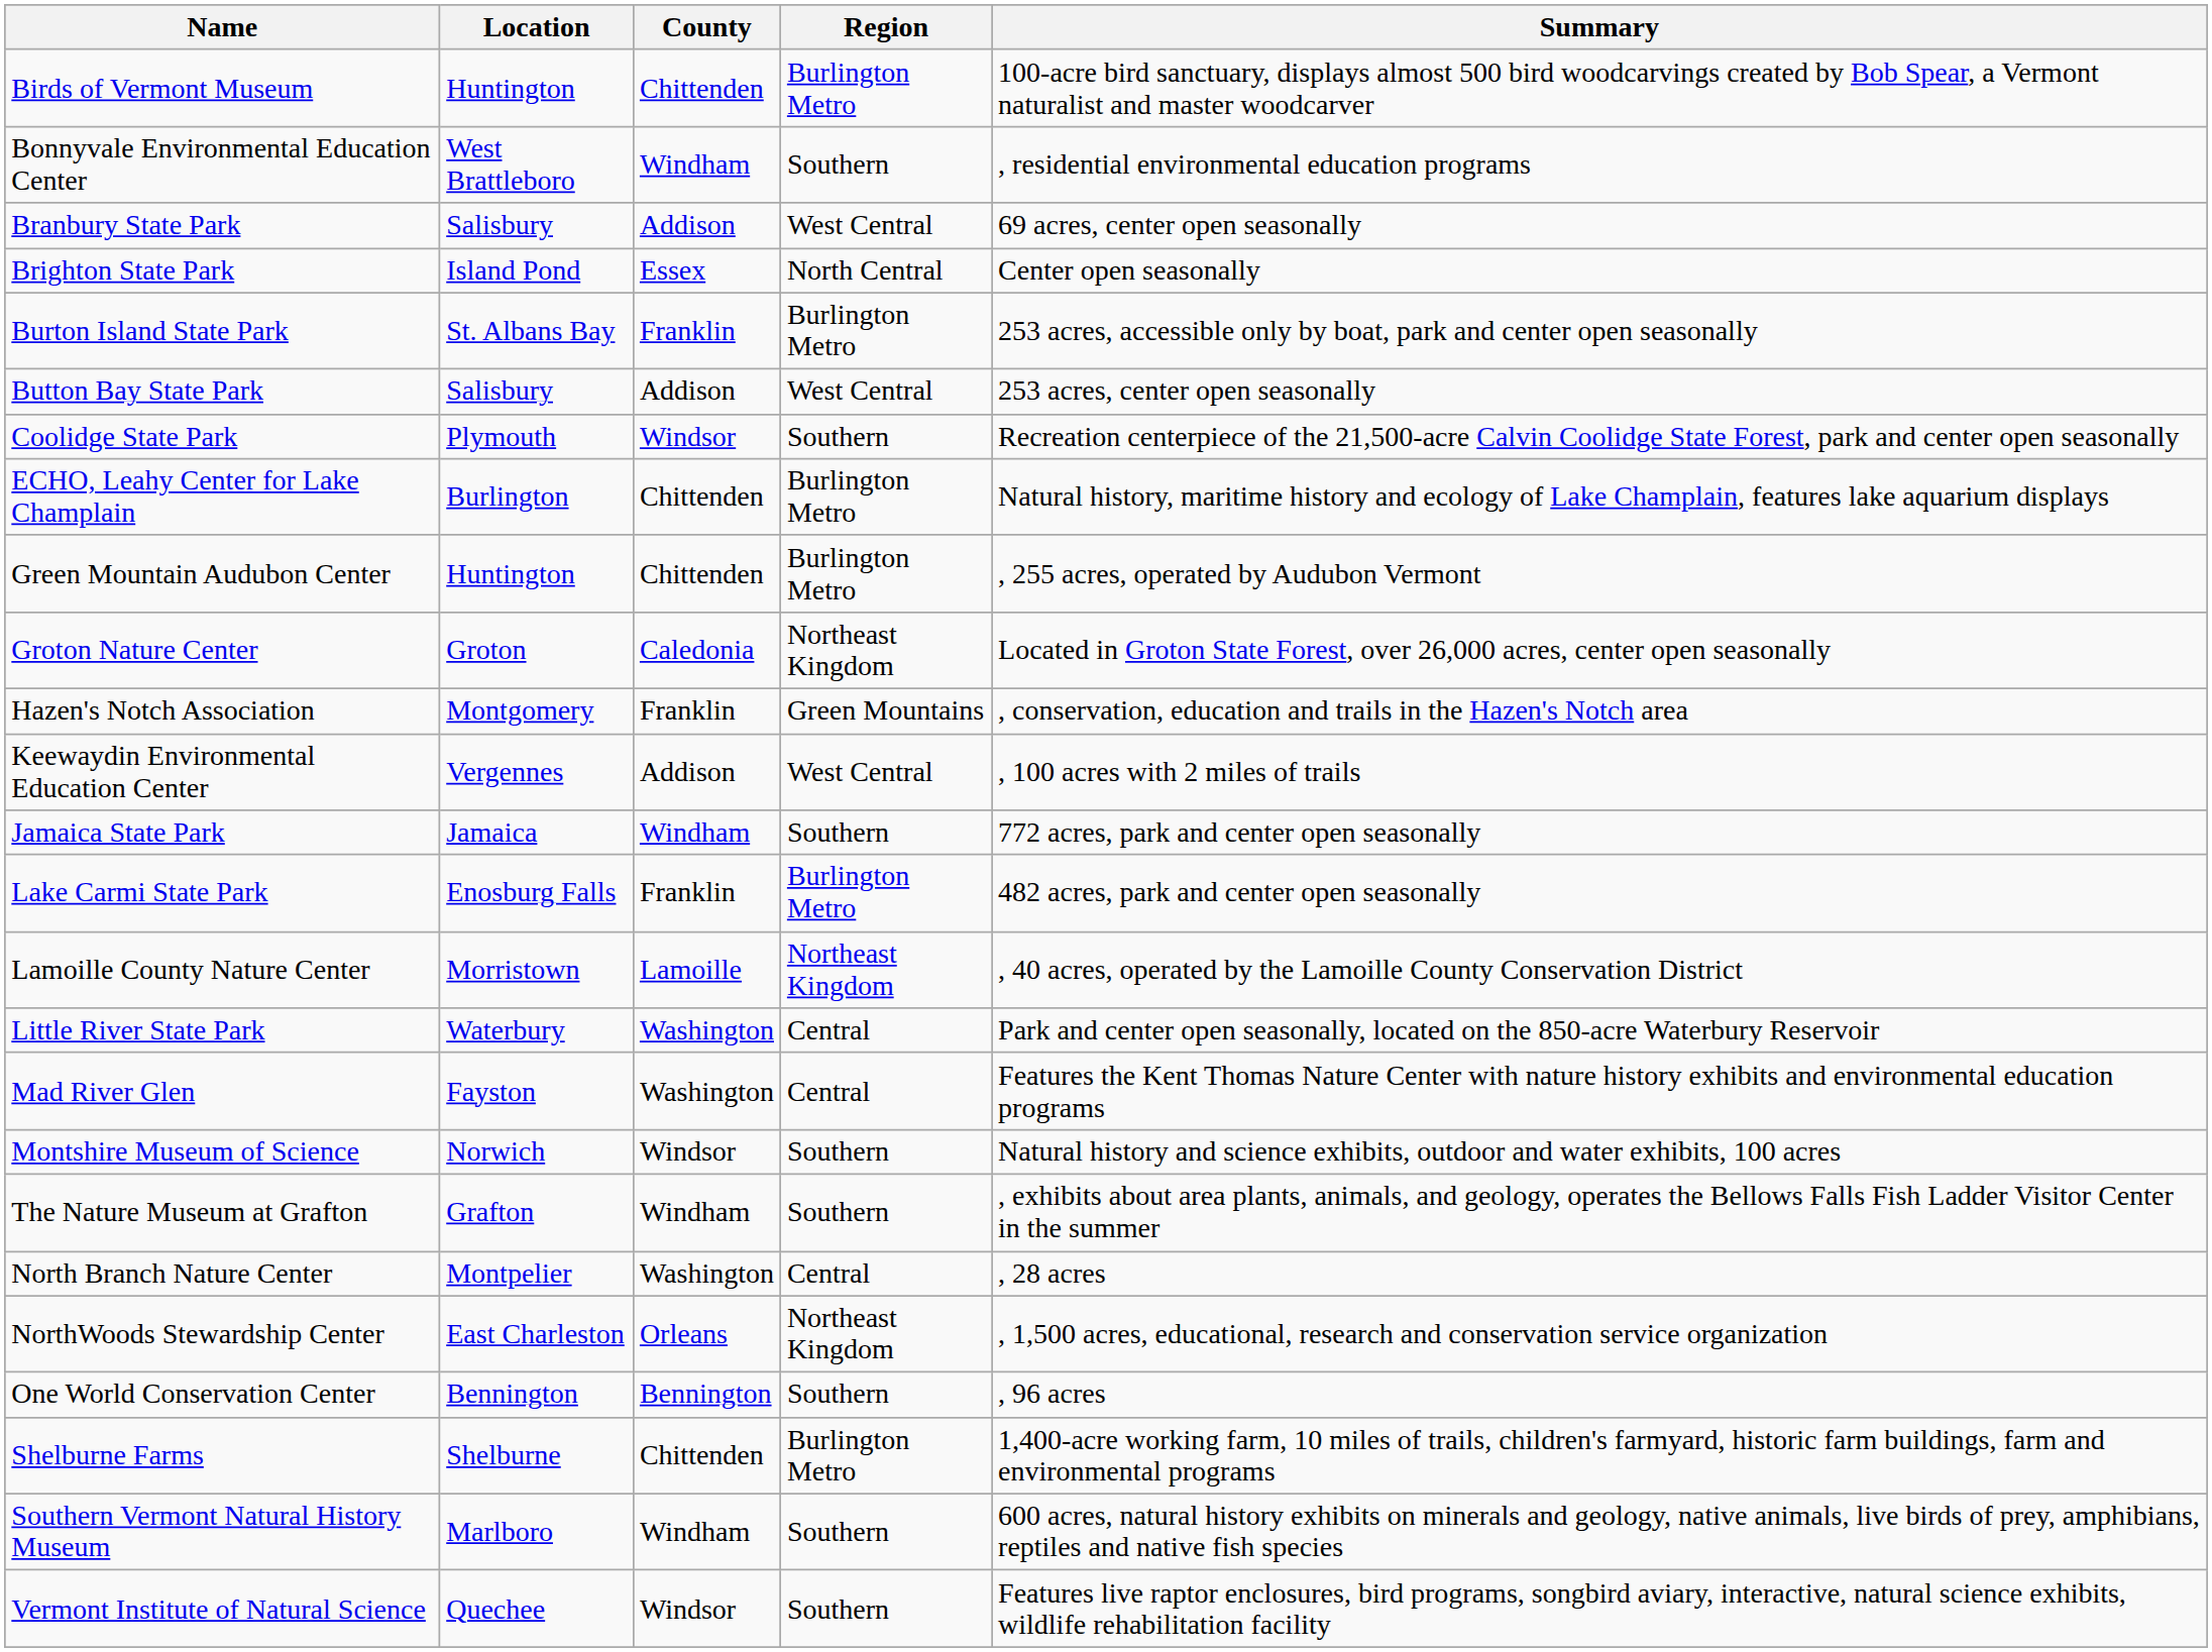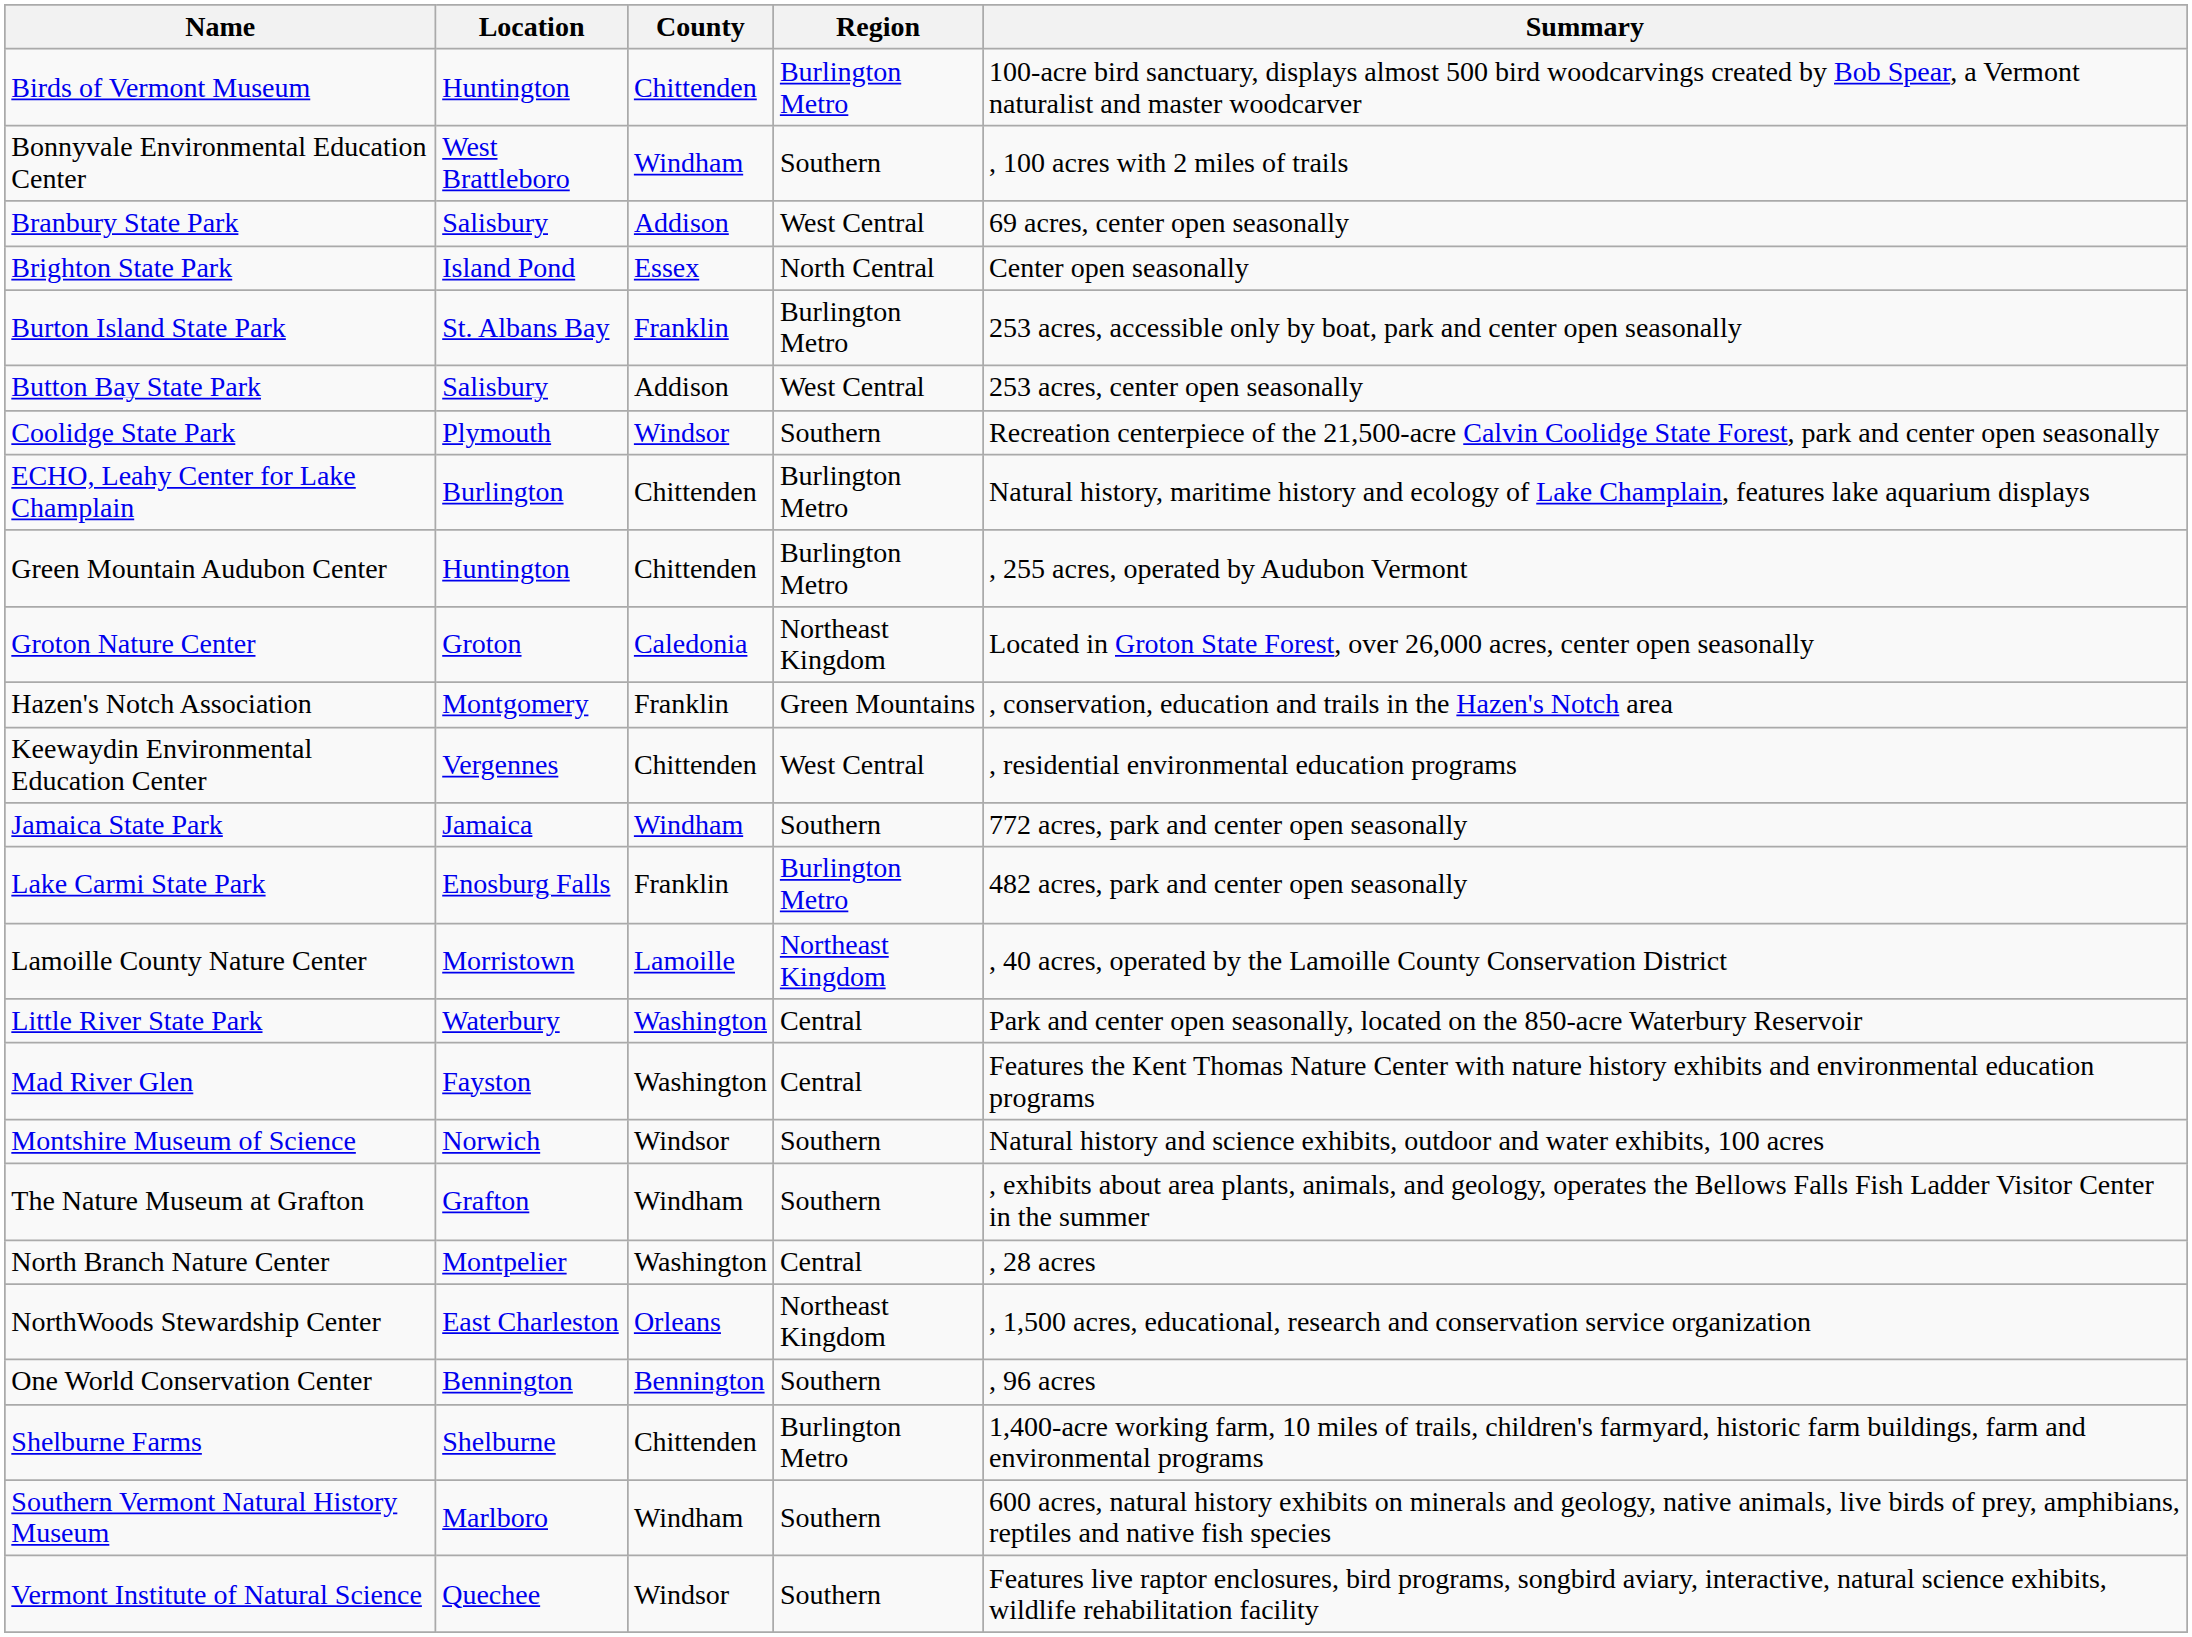 <table class="wikitable sortable">
 <tr>
 <th>Name</th>
 <th>Location</th>
 <th>County</th>
 <th>Region</th>
 <th>Summary</th>
 </tr>
 <tr>
 <td><a href='#'>Birds of Vermont Museum</a></td>
 <td><a href='#'>Huntington</a></td>
 <td><a href='#'>Chittenden</a></td>
 <td><a href='#'>Burlington Metro</a></td>
 <td>100-acre bird sanctuary, displays almost 500 bird woodcarvings created by <a href='#'>Bob Spear</a>, a Vermont naturalist and master woodcarver</td>
 </tr>
 <tr>
 <td>Bonnyvale Environmental Education Center</td>
 <td><a href='#'>West Brattleboro</a></td>
 <td><a href='#'>Windham</a></td>
 <td>Southern</td>
-<td>, residential environmental education programs</td>
+<td>, 100 acres with 2 miles of trails</td>
 </tr>
 <tr>
 <td><a href='#'>Branbury State Park</a></td>
 <td><a href='#'>Salisbury</a></td>
 <td><a href='#'>Addison</a></td>
 <td>West Central</td>
 <td>69 acres, center open seasonally</td>
 </tr>
 <tr>
 <td><a href='#'>Brighton State Park</a></td>
 <td><a href='#'>Island Pond</a></td>
 <td><a href='#'>Essex</a></td>
 <td>North Central</td>
 <td>Center open seasonally</td>
 </tr>
 <tr>
 <td><a href='#'>Burton Island State Park</a></td>
 <td><a href='#'>St. Albans Bay</a></td>
 <td><a href='#'>Franklin</a></td>
 <td>Burlington Metro</td>
 <td>253 acres, accessible only by boat, park and center open seasonally</td>
 </tr>
 <tr>
 <td><a href='#'>Button Bay State Park</a></td>
 <td><a href='#'>Salisbury</a></td>
 <td>Addison</td>
 <td>West Central</td>
 <td>253 acres, center open seasonally</td>
 </tr>
 <tr>
 <td><a href='#'>Coolidge State Park</a></td>
 <td><a href='#'>Plymouth</a></td>
 <td><a href='#'>Windsor</a></td>
 <td>Southern</td>
 <td>Recreation centerpiece of the 21,500-acre <a href='#'>Calvin Coolidge State Forest</a>, park and center open seasonally</td>
 </tr>
 <tr>
 <td><a href='#'>ECHO, Leahy Center for Lake Champlain</a></td>
 <td><a href='#'>Burlington</a></td>
 <td>Chittenden</td>
 <td>Burlington Metro</td>
 <td>Natural history, maritime history and ecology of <a href='#'>Lake Champlain</a>, features lake aquarium displays</td>
 </tr>
 <tr>
 <td>Green Mountain Audubon Center</td>
 <td><a href='#'>Huntington</a></td>
 <td>Chittenden</td>
 <td>Burlington Metro</td>
 <td>, 255 acres, operated by Audubon Vermont</td>
 </tr>
 <tr>
 <td><a href='#'>Groton Nature Center</a></td>
 <td><a href='#'>Groton</a></td>
 <td><a href='#'>Caledonia</a></td>
 <td>Northeast Kingdom</td>
 <td>Located in <a href='#'>Groton State Forest</a>, over 26,000 acres, center open seasonally</td>
 </tr>
 <tr>
 <td>Hazen's Notch Association</td>
 <td><a href='#'>Montgomery</a></td>
 <td>Franklin</td>
 <td>Green Mountains</td>
 <td>, conservation, education and trails in the <a href='#'>Hazen's Notch</a> area</td>
 </tr>
 <tr>
 <td>Keewaydin Environmental Education Center</td>
 <td><a href='#'>Vergennes</a></td>
-<td>Addison</td>
+<td>Chittenden</td>
 <td>West Central</td>
-<td>, 100 acres with 2 miles of trails</td>
+<td>, residential environmental education programs</td>
 </tr>
 <tr>
 <td><a href='#'>Jamaica State Park</a></td>
 <td><a href='#'>Jamaica</a></td>
 <td><a href='#'>Windham</a></td>
 <td>Southern</td>
 <td>772 acres, park and center open seasonally</td>
 </tr>
 <tr>
 <td><a href='#'>Lake Carmi State Park</a></td>
 <td><a href='#'>Enosburg Falls</a></td>
 <td>Franklin</td>
 <td><a href='#'>Burlington Metro</a></td>
 <td>482 acres, park and center open seasonally</td>
 </tr>
 <tr>
 <td>Lamoille County Nature Center</td>
 <td><a href='#'>Morristown</a></td>
 <td><a href='#'>Lamoille</a></td>
 <td><a href='#'>Northeast Kingdom</a></td>
 <td>, 40 acres, operated by the Lamoille County Conservation District</td>
 </tr>
 <tr>
 <td><a href='#'>Little River State Park</a></td>
 <td><a href='#'>Waterbury</a></td>
 <td><a href='#'>Washington</a></td>
 <td>Central</td>
 <td>Park and center open seasonally, located on the 850-acre Waterbury Reservoir</td>
 </tr>
 <tr>
 <td><a href='#'>Mad River Glen</a></td>
 <td><a href='#'>Fayston</a></td>
 <td>Washington</td>
 <td>Central</td>
 <td>Features the Kent Thomas Nature Center with nature history exhibits and environmental education programs</td>
 </tr>
 <tr>
 <td><a href='#'>Montshire Museum of Science</a></td>
 <td><a href='#'>Norwich</a></td>
 <td>Windsor</td>
 <td>Southern</td>
 <td>Natural history and science exhibits, outdoor and water exhibits, 100 acres</td>
 </tr>
 <tr>
 <td>The Nature Museum at Grafton</td>
 <td><a href='#'>Grafton</a></td>
 <td>Windham</td>
 <td>Southern</td>
 <td>, exhibits about area plants, animals, and geology, operates the Bellows Falls Fish Ladder Visitor Center in the summer</td>
 </tr>
 <tr>
 <td>North Branch Nature Center</td>
 <td><a href='#'>Montpelier</a></td>
 <td>Washington</td>
 <td>Central</td>
 <td>, 28 acres</td>
 </tr>
 <tr>
 <td>NorthWoods Stewardship Center</td>
 <td><a href='#'>East Charleston</a></td>
 <td><a href='#'>Orleans</a></td>
 <td>Northeast Kingdom</td>
 <td>, 1,500 acres, educational, research and conservation service organization</td>
 </tr>
 <tr>
 <td>One World Conservation Center</td>
 <td><a href='#'>Bennington</a></td>
 <td><a href='#'>Bennington</a></td>
 <td>Southern</td>
 <td>, 96 acres</td>
 </tr>
 <tr>
 <td><a href='#'>Shelburne Farms</a></td>
 <td><a href='#'>Shelburne</a></td>
 <td>Chittenden</td>
 <td>Burlington Metro</td>
 <td>1,400-acre working farm, 10 miles of trails, children's farmyard, historic farm buildings, farm and environmental programs</td>
 </tr>
 <tr>
 <td><a href='#'>Southern Vermont Natural History Museum</a></td>
 <td><a href='#'>Marlboro</a></td>
 <td>Windham</td>
 <td>Southern</td>
 <td>600 acres, natural history exhibits on minerals and geology, native animals, live birds of prey, amphibians, reptiles and native fish species</td>
 </tr>
 <tr>
 <td><a href='#'>Vermont Institute of Natural Science</a></td>
 <td><a href='#'>Quechee</a></td>
 <td>Windsor</td>
 <td>Southern</td>
 <td>Features live raptor enclosures, bird programs, songbird aviary, interactive, natural science exhibits, wildlife rehabilitation facility</td>
 </tr>
 <tr>
 </tr>
 </table>
